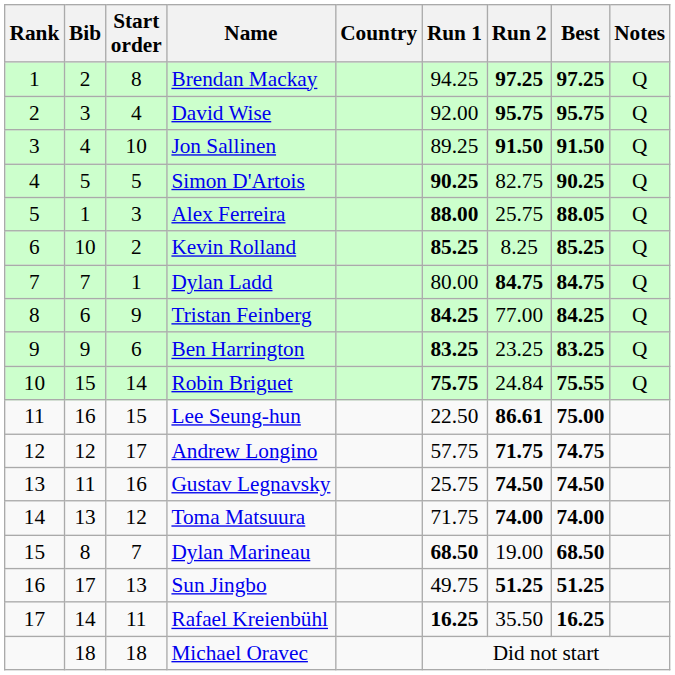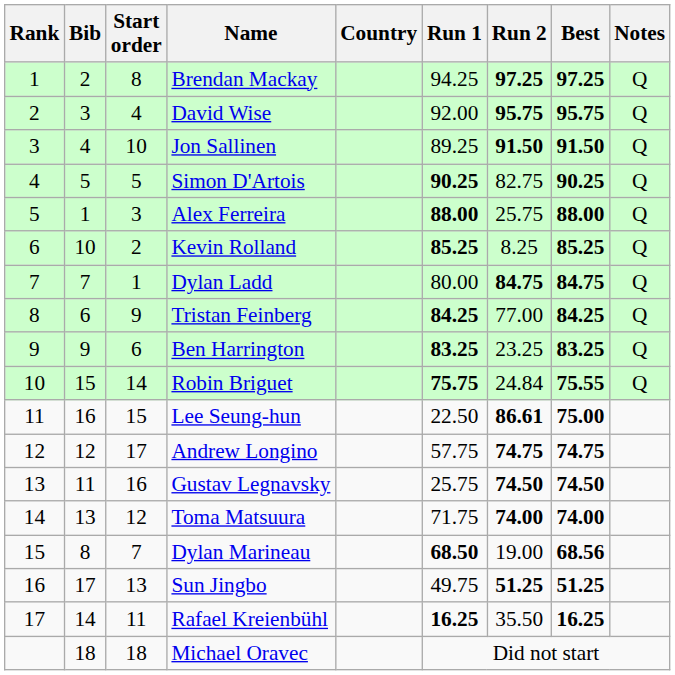 <table class="wikitable sortable" style="text-align:center">
 <tr>
 <th>Rank</th>
 <th>Bib</th>
 <th>Start<br>order</th>
 <th>Name</th>
 <th>Country</th>
 <th>Run 1</th>
 <th>Run 2</th>
 <th>Best</th>
 <th>Notes</th>
 </tr>
 <tr bgcolor=ccffcc>
 <td>1</td>
 <td>2</td>
 <td>8</td>
 <td align=left><a href='#'>Brendan Mackay</a></td>
 <td align=left></td>
 <td>94.25</td>
 <td><strong>97.25</strong></td>
 <td><strong>97.25</strong></td>
 <td>Q</td>
 </tr>
 <tr bgcolor=ccffcc>
 <td>2</td>
 <td>3</td>
 <td>4</td>
 <td align=left><a href='#'>David Wise</a></td>
 <td align=left></td>
 <td>92.00</td>
 <td><strong>95.75</strong></td>
 <td><strong>95.75</strong></td>
 <td>Q</td>
 </tr>
 <tr bgcolor=ccffcc>
 <td>3</td>
 <td>4</td>
 <td>10</td>
 <td align=left><a href='#'>Jon Sallinen</a></td>
 <td align=left></td>
 <td>89.25</td>
 <td><strong>91.50</strong></td>
 <td><strong>91.50</strong></td>
 <td>Q</td>
 </tr>
 <tr bgcolor=ccffcc>
 <td>4</td>
 <td>5</td>
 <td>5</td>
 <td align=left><a href='#'>Simon D'Artois</a></td>
 <td align=left></td>
 <td><strong>90.25</strong></td>
 <td>82.75</td>
 <td><strong>90.25</strong></td>
 <td>Q</td>
 </tr>
 <tr bgcolor=ccffcc>
 <td>5</td>
 <td>1</td>
 <td>3</td>
 <td align=left><a href='#'>Alex Ferreira</a></td>
 <td align=left></td>
 <td><strong>88.00</strong></td>
 <td>25.75</td>
-<td><strong>88.05</strong></td>
+<td><strong>88.00</strong></td>
 <td>Q</td>
 </tr>
 <tr bgcolor=ccffcc>
 <td>6</td>
 <td>10</td>
 <td>2</td>
 <td align=left><a href='#'>Kevin Rolland</a></td>
 <td align=left></td>
 <td><strong>85.25</strong></td>
 <td>8.25</td>
 <td><strong>85.25</strong></td>
 <td>Q</td>
 </tr>
 <tr bgcolor=ccffcc>
 <td>7</td>
 <td>7</td>
 <td>1</td>
 <td align=left><a href='#'>Dylan Ladd</a></td>
 <td align=left></td>
 <td>80.00</td>
 <td><strong>84.75</strong></td>
 <td><strong>84.75</strong></td>
 <td>Q</td>
 </tr>
 <tr bgcolor=ccffcc>
 <td>8</td>
 <td>6</td>
 <td>9</td>
 <td align=left><a href='#'>Tristan Feinberg</a></td>
 <td align=left></td>
 <td><strong>84.25</strong></td>
 <td>77.00</td>
 <td><strong>84.25</strong></td>
 <td>Q</td>
 </tr>
 <tr bgcolor=ccffcc>
 <td>9</td>
 <td>9</td>
 <td>6</td>
 <td align=left><a href='#'>Ben Harrington</a></td>
 <td align=left></td>
 <td><strong>83.25</strong></td>
 <td>23.25</td>
 <td><strong>83.25</strong></td>
 <td>Q</td>
 </tr>
 <tr bgcolor=ccffcc>
 <td>10</td>
 <td>15</td>
 <td>14</td>
 <td align=left><a href='#'>Robin Briguet</a></td>
 <td align=left></td>
 <td><strong>75.75</strong></td>
 <td>24.84</td>
 <td><strong>75.55</strong></td>
 <td>Q</td>
 </tr>
 <tr>
 <td>11</td>
 <td>16</td>
 <td>15</td>
 <td align=left><a href='#'>Lee Seung-hun</a></td>
 <td align=left></td>
 <td>22.50</td>
 <td><strong>86.61</strong></td>
 <td><strong>75.00</strong></td>
 <td></td>
 </tr>
 <tr>
 <td>12</td>
 <td>12</td>
 <td>17</td>
 <td align=left><a href='#'>Andrew Longino</a></td>
 <td align=left></td>
 <td>57.75</td>
-<td><strong>71.75</strong></td>
+<td><strong>74.75</strong></td>
 <td><strong>74.75</strong></td>
 <td></td>
 </tr>
 <tr>
 <td>13</td>
 <td>11</td>
 <td>16</td>
 <td align=left><a href='#'>Gustav Legnavsky</a></td>
 <td align=left></td>
 <td>25.75</td>
 <td><strong>74.50</strong></td>
 <td><strong>74.50</strong></td>
 <td></td>
 </tr>
 <tr>
 <td>14</td>
 <td>13</td>
 <td>12</td>
 <td align=left><a href='#'>Toma Matsuura</a></td>
 <td align=left></td>
 <td>71.75</td>
 <td><strong>74.00</strong></td>
 <td><strong>74.00</strong></td>
 <td></td>
 </tr>
 <tr>
 <td>15</td>
 <td>8</td>
 <td>7</td>
 <td align=left><a href='#'>Dylan Marineau</a></td>
 <td align=left></td>
 <td><strong>68.50</strong></td>
 <td>19.00</td>
-<td><strong>68.50</strong></td>
+<td><strong>68.56</strong></td>
 <td></td>
 </tr>
 <tr>
 <td>16</td>
 <td>17</td>
 <td>13</td>
 <td align=left><a href='#'>Sun Jingbo</a></td>
 <td align=left></td>
 <td>49.75</td>
 <td><strong>51.25</strong></td>
 <td><strong>51.25</strong></td>
 <td></td>
 </tr>
 <tr>
 <td>17</td>
 <td>14</td>
 <td>11</td>
 <td align=left><a href='#'>Rafael Kreienbühl</a></td>
 <td align=left></td>
 <td><strong>16.25</strong></td>
 <td>35.50</td>
 <td><strong>16.25</strong></td>
 <td></td>
 </tr>
 <tr>
 <td></td>
 <td>18</td>
 <td>18</td>
 <td align=left><a href='#'>Michael Oravec</a></td>
 <td align=left></td>
 <td colspan=4>Did not start</td>
 </tr>
 </table>
